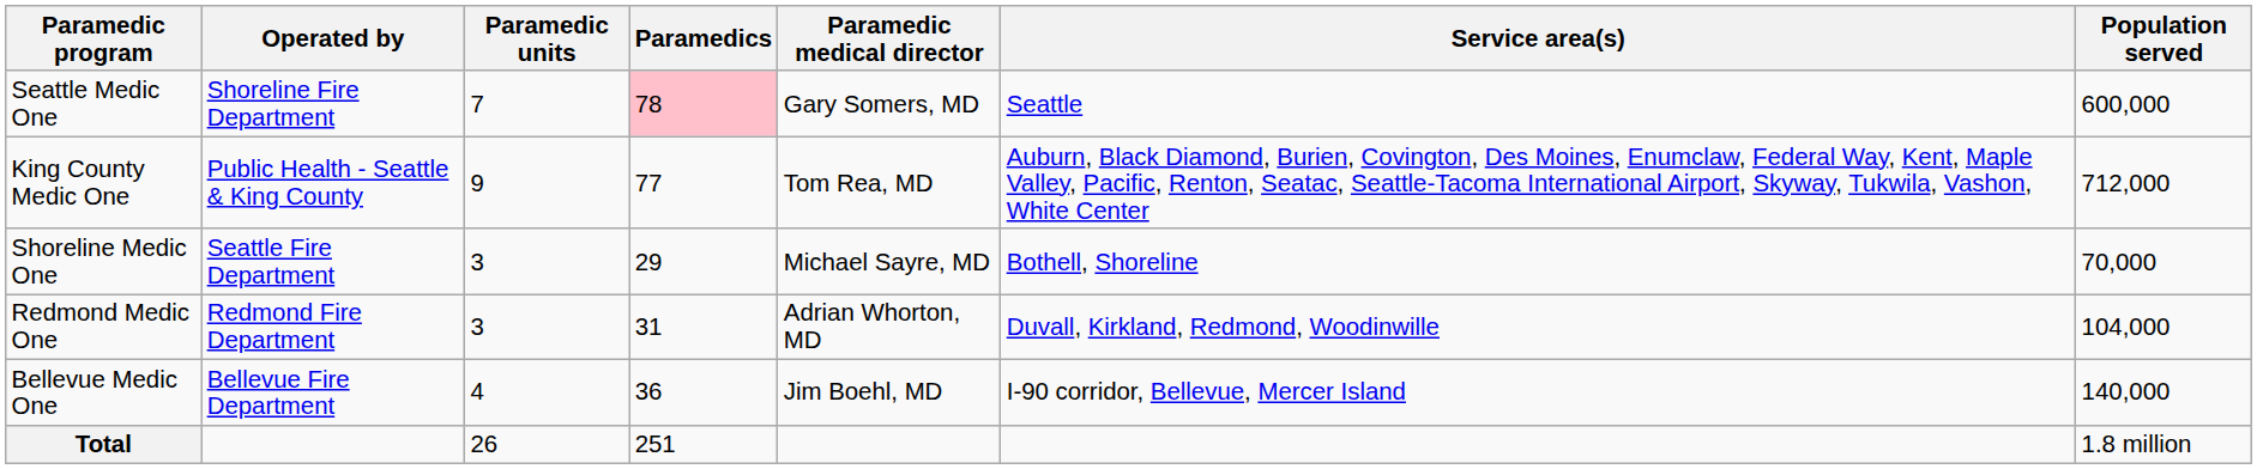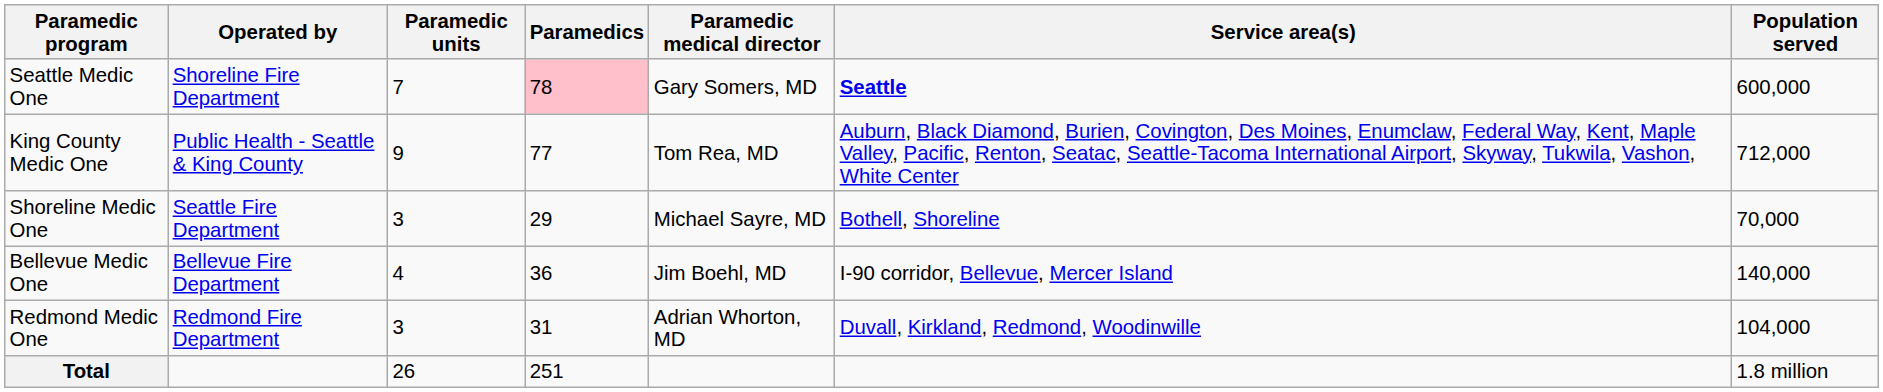 <table class="wikitable" border="1" style="font-size:85%;">
 <tr>
 <th>Paramedic program</th>
 <th>Operated by</th>
 <th>Paramedic units</th>
 <th>Paramedics</th>
 <th>Paramedic medical director</th>
 <th>Service area(s)</th>
 <th>Population served</th>
 </tr>
 <tr>
 <td>Seattle Medic One</td>
 <td><a href='#'>Shoreline Fire Department</a></td>
 <td>7</td>
 <td style="background: pink;">78</td>
 <td>Gary Somers, MD</td>
-<td><a href='#'>Seattle</a></td>
+<td><strong><a href='#'>Seattle</a></strong></td>
 <td>600,000</td>
 </tr>
 <tr>
 <td>King County Medic One</td>
 <td><a href='#'>Public Health - Seattle & King County</a></td>
 <td>9</td>
 <td>77</td>
 <td>Tom Rea, MD</td>
 <td><a href='#'>Auburn</a>, <a href='#'>Black Diamond</a>, <a href='#'>Burien</a>, <a href='#'>Covington</a>, <a href='#'>Des Moines</a>, <a href='#'>Enumclaw</a>, <a href='#'>Federal Way</a>, <a href='#'>Kent</a>, <a href='#'>Maple Valley</a>, <a href='#'>Pacific</a>, <a href='#'>Renton</a>, <a href='#'>Seatac</a>, <a href='#'>Seattle-Tacoma International Airport</a>, <a href='#'>Skyway</a>, <a href='#'>Tukwila</a>, <a href='#'>Vashon</a>, <a href='#'>White Center</a></td>
 <td>712,000</td>
 </tr>
 <tr>
 <td>Shoreline Medic One</td>
 <td><a href='#'>Seattle Fire Department</a></td>
 <td>3</td>
 <td>29</td>
 <td>Michael Sayre, MD</td>
 <td><a href='#'>Bothell</a>, <a href='#'>Shoreline</a></td>
 <td>70,000</td>
 </tr>
 <tr>
+<td>Bellevue Medic One</td>
+<td><a href='#'>Bellevue Fire Department</a></td>
+<td>4</td>
+<td>36</td>
+<td>Jim Boehl, MD</td>
+<td>I-90 corridor, <a href='#'>Bellevue</a>, <a href='#'>Mercer Island</a></td>
+<td>140,000</td>
+</tr>
+<tr>
 <td>Redmond Medic One</td>
 <td><a href='#'>Redmond Fire Department</a></td>
 <td>3</td>
 <td>31</td>
 <td>Adrian Whorton, MD</td>
 <td><a href='#'>Duvall</a>, <a href='#'>Kirkland</a>, <a href='#'>Redmond</a>, <a href='#'>Woodinwille</a></td>
 <td>104,000</td>
-</tr>
-<tr>
-<td>Bellevue Medic One</td>
-<td><a href='#'>Bellevue Fire Department</a></td>
-<td>4</td>
-<td>36</td>
-<td>Jim Boehl, MD</td>
-<td>I-90 corridor, <a href='#'>Bellevue</a>, <a href='#'>Mercer Island</a></td>
-<td>140,000</td>
 </tr>
 <tr>
 <th>Total</th>
 <td></td>
 <td>26</td>
 <td>251</td>
 <td></td>
 <td></td>
 <td>1.8 million</td>
 </tr>
 </table>
